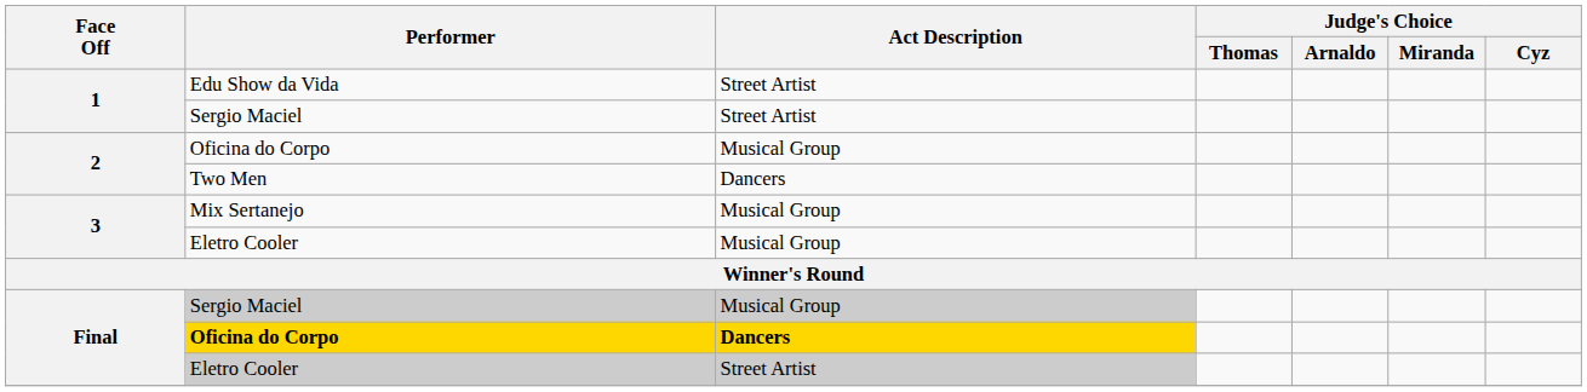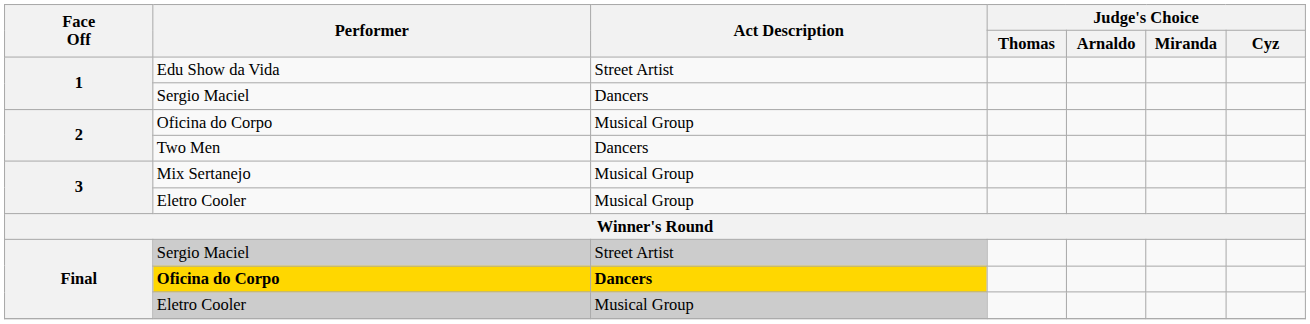 <table class="wikitable" width="100%">
 <tr>
 <th rowspan=2>Face<br>Off</th>
 <th rowspan=2>Performer</th>
 <th rowspan=2>Act Description</th>
 <th colspan=4>Judge's Choice</th>
 </tr>
 <tr>
 <th width="70">Thomas</th>
 <th width="70">Arnaldo</th>
 <th width="70">Miranda</th>
 <th width="70">Cyz</th>
 </tr>
 <tr>
 <th rowspan=2>1</th>
 <td>Edu Show da Vida</td>
 <td>Street Artist</td>
 <td></td>
 <td></td>
 <td></td>
 <td></td>
 </tr>
 <tr>
 <td>Sergio Maciel</td>
-<td>Street Artist</td>
+<td>Dancers</td>
 <td></td>
 <td></td>
 <td></td>
 <td></td>
 </tr>
 <tr>
 <th rowspan=2>2</th>
 <td>Oficina do Corpo</td>
 <td>Musical Group</td>
 <td></td>
 <td></td>
 <td></td>
 <td></td>
 </tr>
 <tr>
 <td>Two Men</td>
 <td>Dancers</td>
 <td></td>
 <td></td>
 <td></td>
 <td></td>
 </tr>
 <tr>
 <th rowspan=2>3</th>
 <td>Mix Sertanejo</td>
 <td>Musical Group</td>
 <td></td>
 <td></td>
 <td></td>
 <td></td>
 </tr>
 <tr>
 <td>Eletro Cooler</td>
 <td>Musical Group</td>
 <td></td>
 <td></td>
 <td></td>
 <td></td>
 </tr>
 <tr>
 <th colspan=7>Winner's Round</th>
 </tr>
 <tr>
 <th rowspan=3>Final</th>
 <td bgcolor="CCCCCC">Sergio Maciel</td>
-<td bgcolor="CCCCCC">Musical Group</td>
+<td bgcolor="CCCCCC">Street Artist</td>
 <td></td>
 <td></td>
 <td></td>
 <td></td>
 </tr>
 <tr>
 <td bgcolor="FFD700"><strong>Oficina do Corpo</strong></td>
 <td bgcolor="FFD700"><strong>Dancers</strong></td>
 <td></td>
 <td></td>
 <td></td>
 <td></td>
 </tr>
 <tr>
 <td bgcolor="CCCCCC">Eletro Cooler</td>
-<td bgcolor="CCCCCC">Street Artist</td>
+<td bgcolor="CCCCCC">Musical Group</td>
 <td></td>
 <td></td>
 <td></td>
 <td></td>
 </tr>
 <tr>
 </tr>
 </table>
